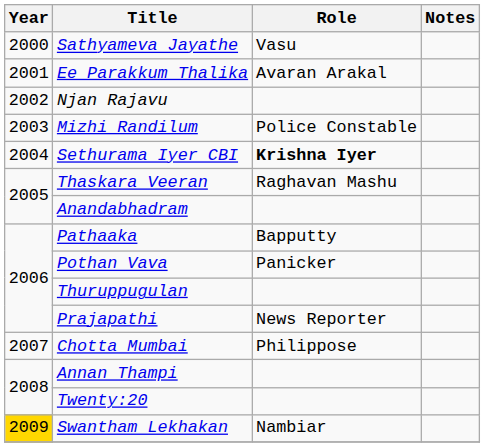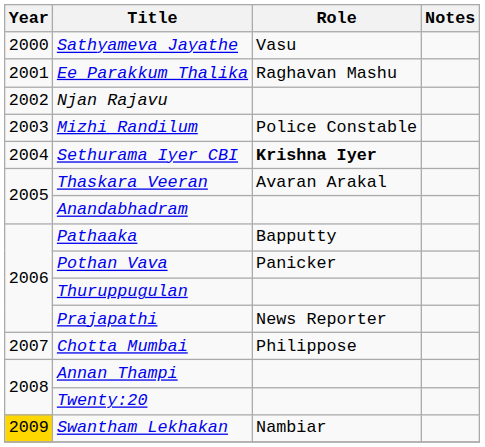 <table class="wikitable sortable">
 <tr>
 <th>Year</th>
 <th>Title</th>
 <th>Role</th>
 <th class="unsortable">Notes</th>
 </tr>
 <tr>
 <td>2000</td>
 <td><em><a href='#'>Sathyameva Jayathe</a></em></td>
 <td>Vasu</td>
 <td></td>
 </tr>
 <tr>
 <td>2001</td>
 <td><em><a href='#'>Ee Parakkum Thalika</a></em></td>
-<td>Avaran Arakal</td>
+<td>Raghavan Mashu</td>
 <td></td>
 </tr>
 <tr>
 <td>2002</td>
 <td><em>Njan Rajavu</em></td>
 <td></td>
 <td></td>
 </tr>
 <tr>
 <td>2003</td>
 <td><em><a href='#'>Mizhi Randilum</a></em></td>
 <td>Police Constable</td>
 <td></td>
 </tr>
 <tr>
 <td>2004</td>
 <td><em><a href='#'>Sethurama Iyer CBI</a></em></td>
 <td><strong>Krishna Iyer</strong></td>
 <td></td>
 </tr>
 <tr>
 <td rowspan=2>2005</td>
 <td><em><a href='#'>Thaskara Veeran</a></em></td>
-<td>Raghavan Mashu</td>
+<td>Avaran Arakal</td>
 <td></td>
 </tr>
 <tr>
 <td><em><a href='#'>Anandabhadram</a></em></td>
 <td></td>
 <td></td>
 </tr>
 <tr>
 <td rowspan=4>2006</td>
 <td><em><a href='#'>Pathaaka</a></em></td>
 <td>Bapputty</td>
 <td></td>
 </tr>
 <tr>
 <td><em><a href='#'>Pothan Vava</a></em></td>
 <td>Panicker</td>
 <td></td>
 </tr>
 <tr>
 <td><em><a href='#'>Thuruppugulan</a></em></td>
 <td></td>
 <td></td>
 </tr>
 <tr>
 <td><em><a href='#'>Prajapathi</a></em></td>
 <td>News Reporter</td>
 <td></td>
 </tr>
 <tr>
 <td>2007</td>
 <td><em><a href='#'>Chotta Mumbai</a></em></td>
 <td>Philippose</td>
 <td></td>
 </tr>
 <tr>
 <td rowspan=2>2008</td>
 <td><em><a href='#'>Annan Thampi</a></em></td>
 <td></td>
 <td></td>
 </tr>
 <tr>
 <td><em><a href='#'>Twenty:20</a></em></td>
 <td></td>
 <td></td>
 </tr>
 <tr>
 <td style="background: gold;">2009</td>
 <td><em><a href='#'>Swantham Lekhakan</a></em></td>
 <td>Nambiar</td>
 <td></td>
 </tr>
 <tr>
 </tr>
 </table>
